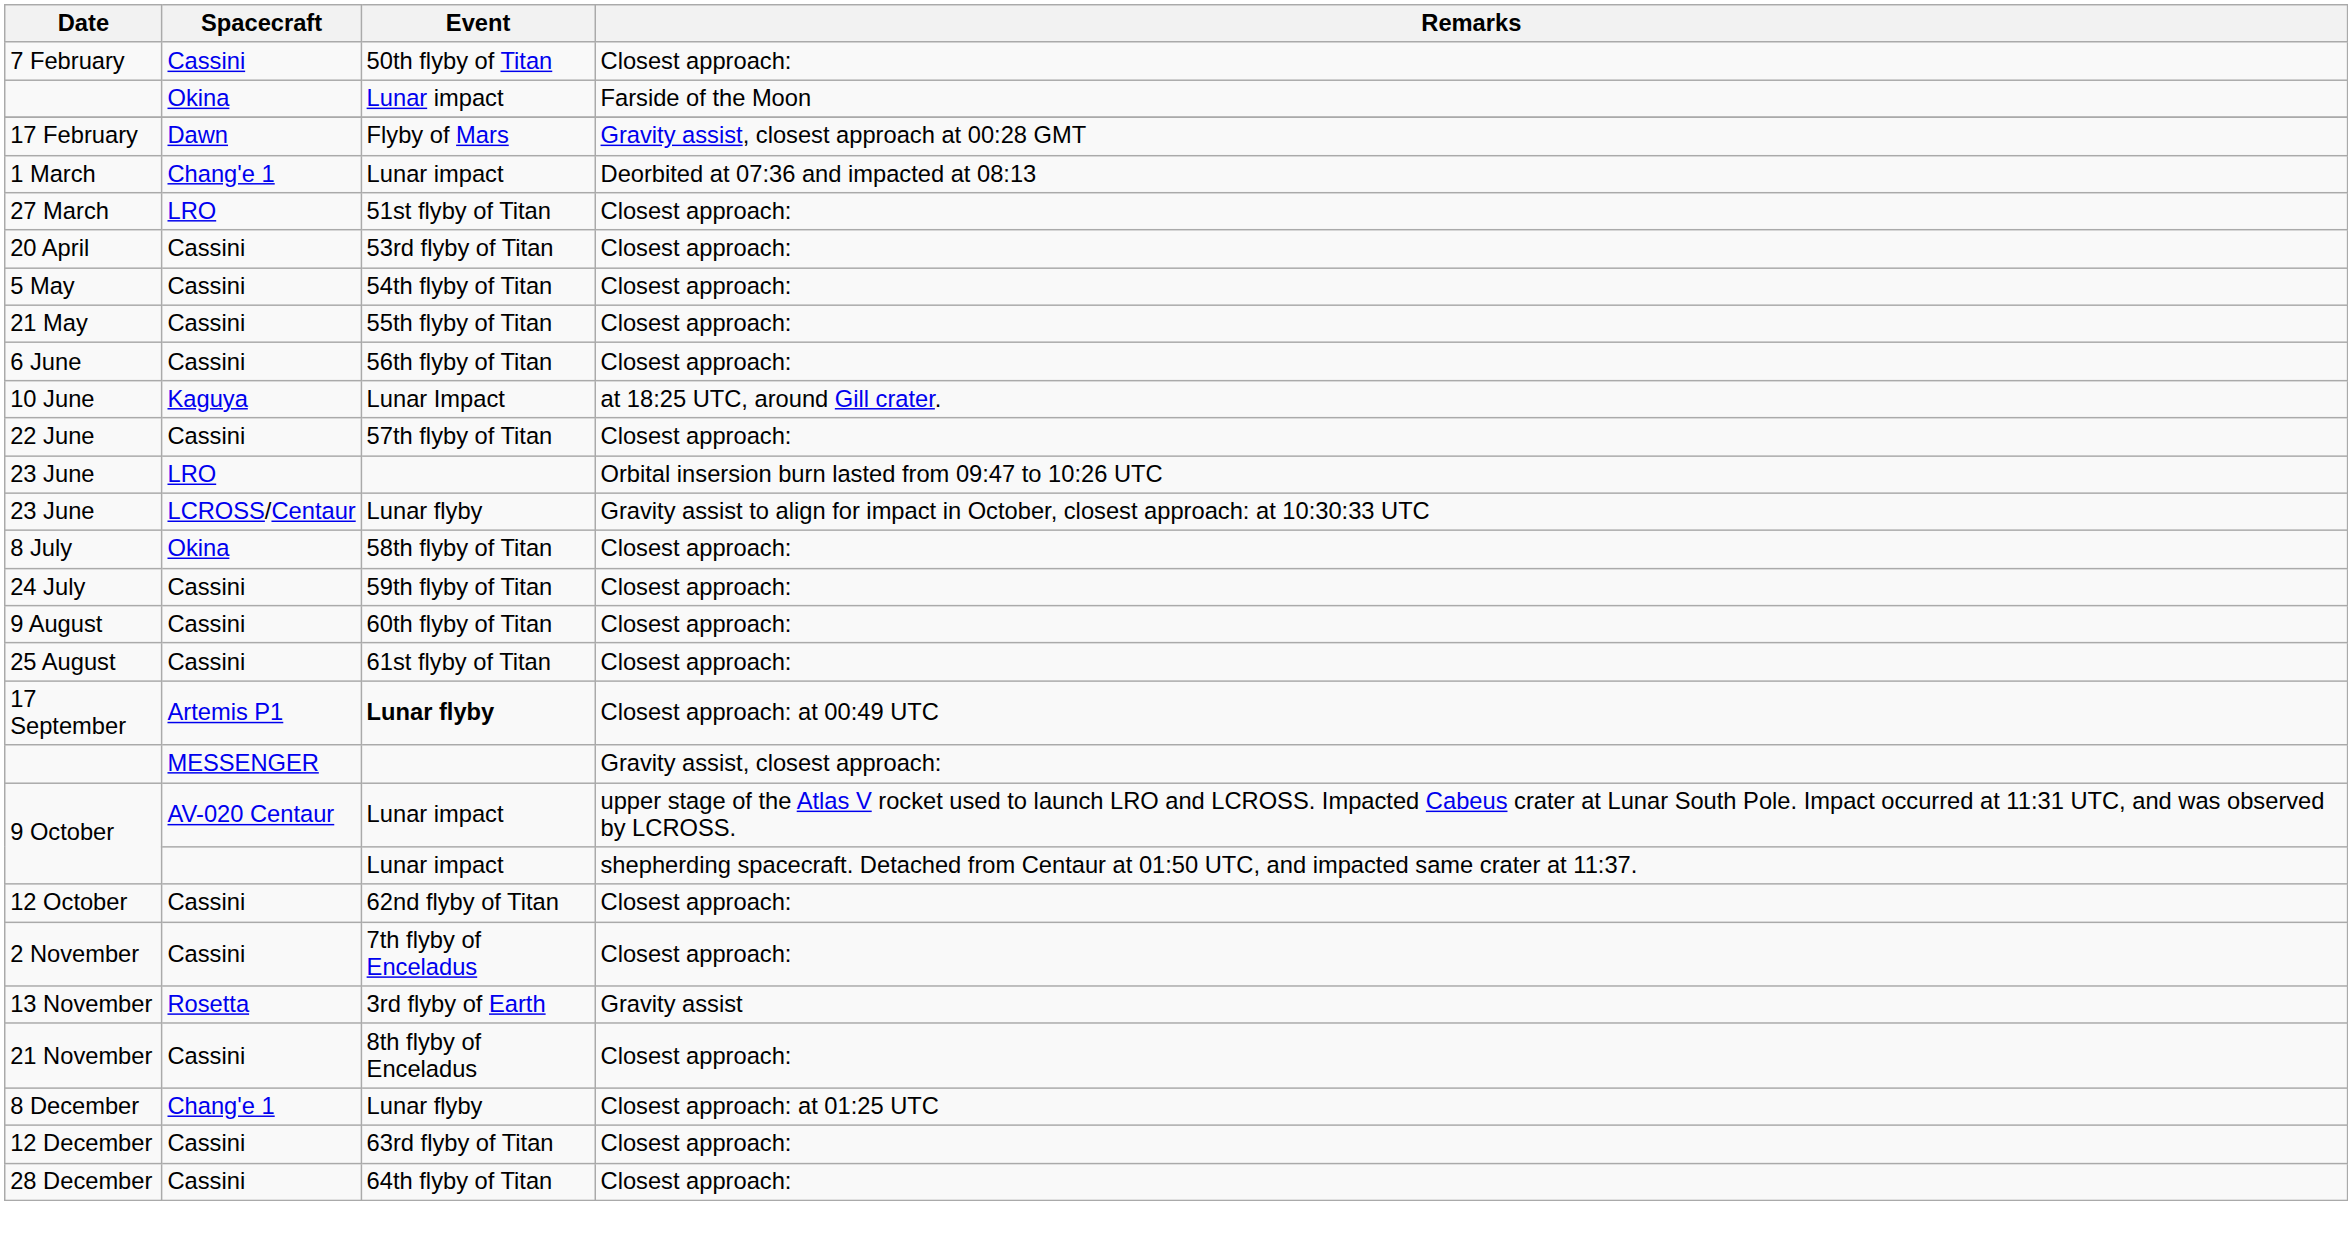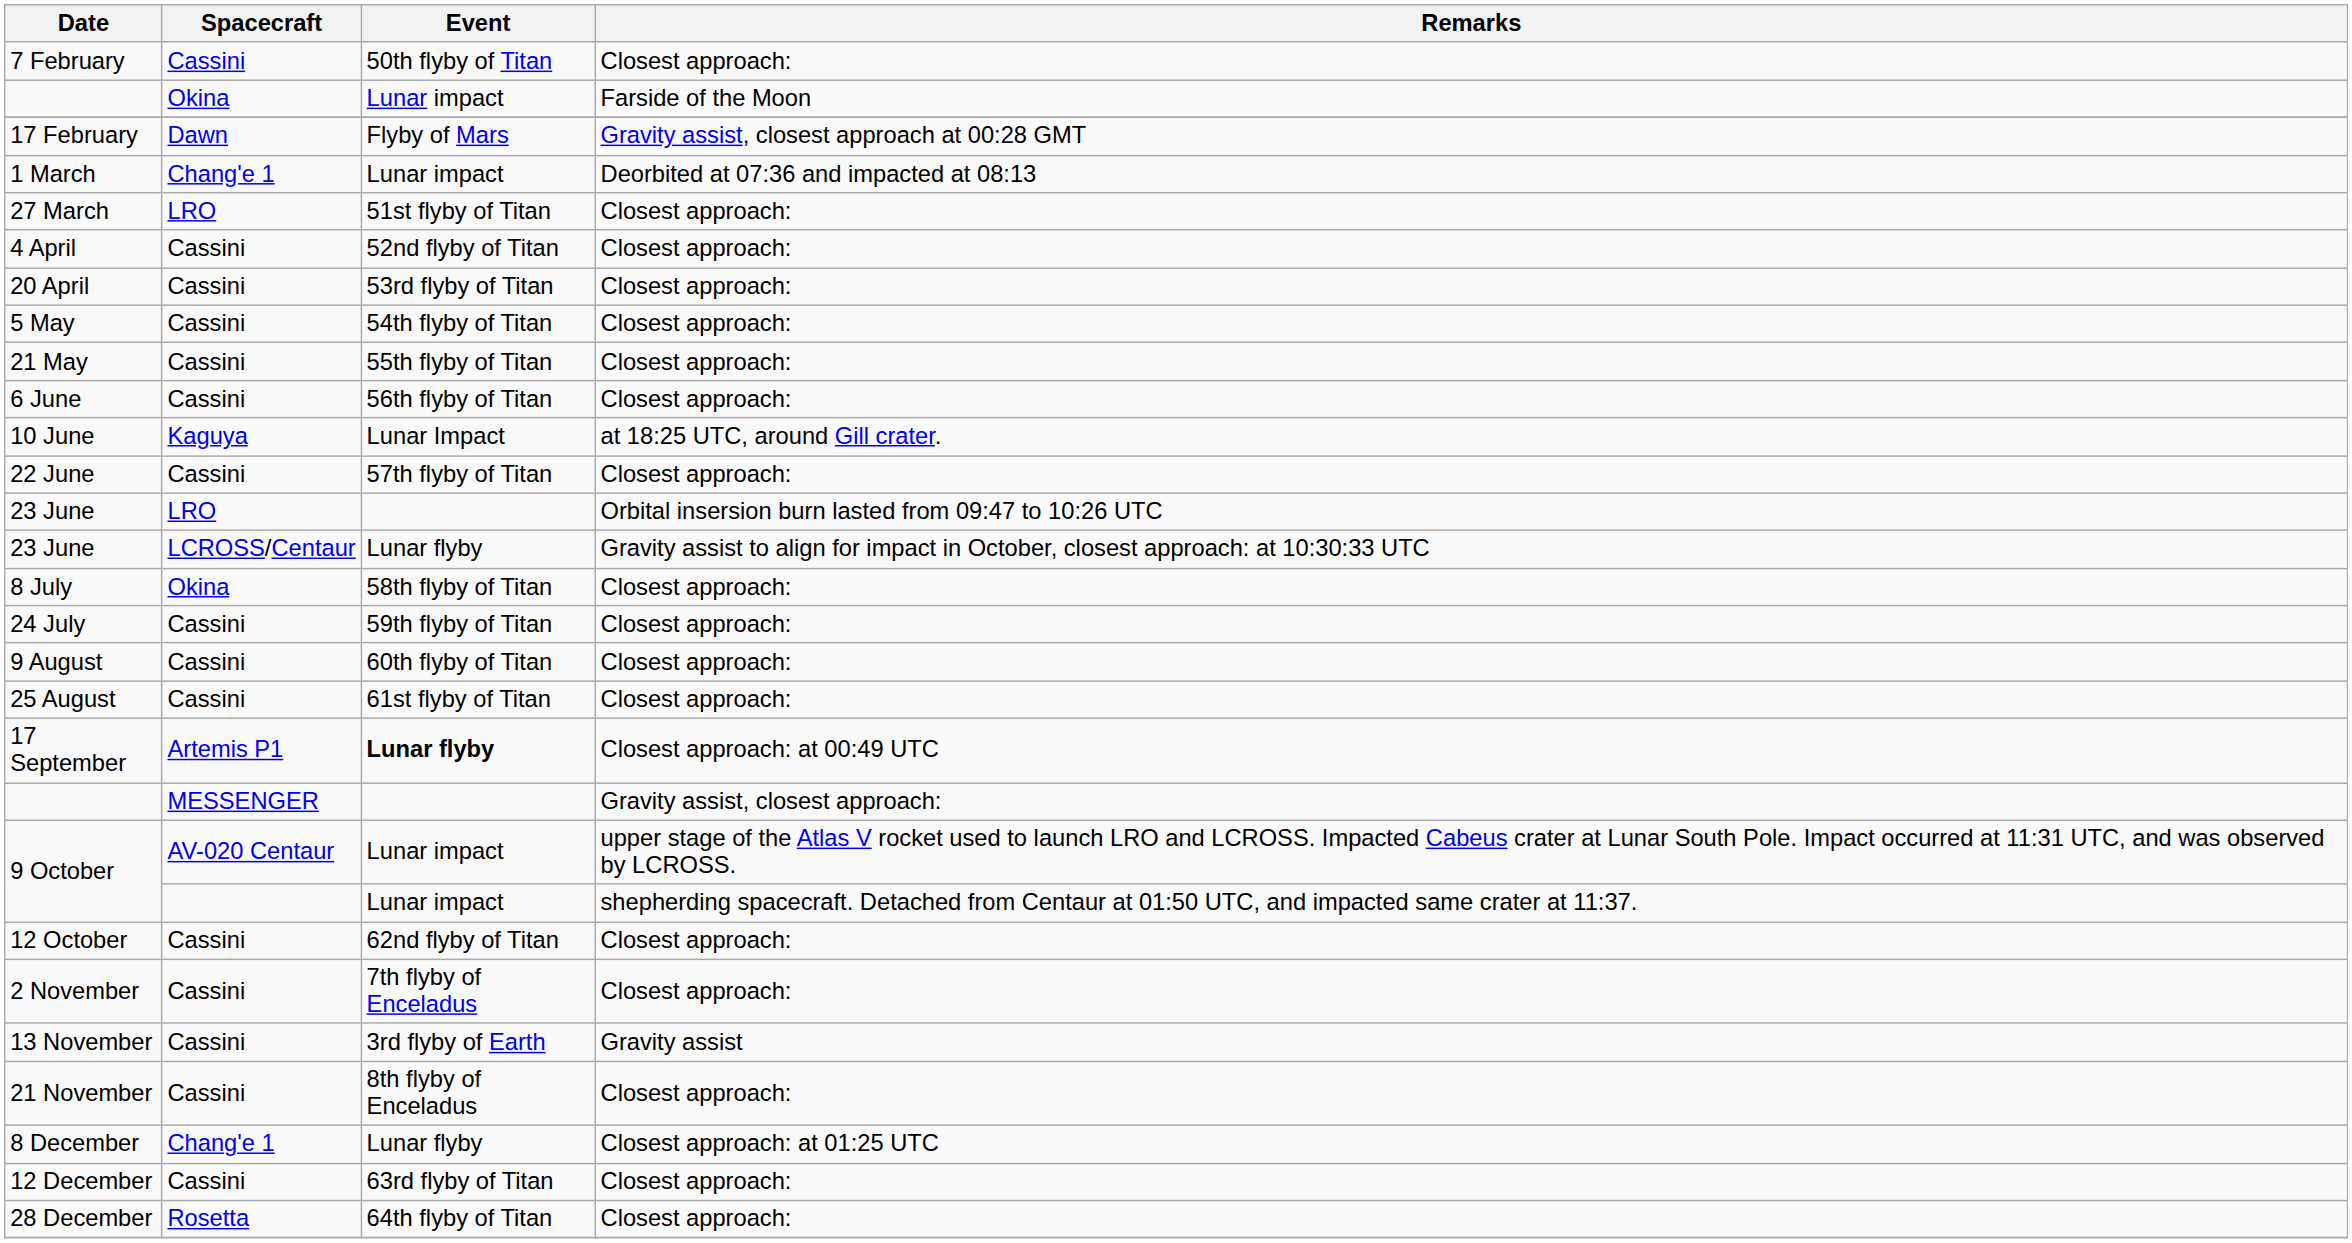 <table class=wikitable width="100%">
 <tr>
 <th>Date</th>
 <th>Spacecraft</th>
 <th>Event</th>
 <th>Remarks</th>
 </tr>
 <tr>
 <td>7 February</td>
 <td><a href='#'>Cassini</a></td>
 <td>50th flyby of <a href='#'>Titan</a></td>
 <td>Closest approach: </td>
 </tr>
 <tr>
 <td></td>
 <td><a href='#'>Okina</a></td>
 <td><a href='#'>Lunar</a> impact</td>
 <td>Farside of the Moon</td>
 </tr>
 <tr>
 </tr>
 <tr>
 <td>17 February</td>
 <td><a href='#'>Dawn</a></td>
 <td>Flyby of <a href='#'>Mars</a></td>
 <td><a href='#'>Gravity assist</a>, closest approach  at 00:28 GMT</td>
 </tr>
 <tr>
 <td>1 March</td>
 <td><a href='#'>Chang'e 1</a></td>
 <td>Lunar impact</td>
 <td>Deorbited at 07:36 and impacted at 08:13</td>
 </tr>
 <tr>
 <td>27 March</td>
 <td><a href='#'>LRO</a></td>
 <td>51st flyby of Titan</td>
+<td>Closest approach: </td>
+</tr>
+<tr>
+<td>4 April</td>
+<td>Cassini</td>
+<td>52nd flyby of Titan</td>
 <td>Closest approach: </td>
 </tr>
 <tr>
 <td>20 April</td>
 <td>Cassini</td>
 <td>53rd flyby of Titan</td>
 <td>Closest approach: </td>
 </tr>
 <tr>
 <td>5 May</td>
 <td>Cassini</td>
 <td>54th flyby of Titan</td>
 <td>Closest approach: </td>
 </tr>
 <tr>
 <td>21 May</td>
 <td>Cassini</td>
 <td>55th flyby of Titan</td>
 <td>Closest approach: </td>
 </tr>
 <tr>
 <td>6 June</td>
 <td>Cassini</td>
 <td>56th flyby of Titan</td>
 <td>Closest approach: </td>
 </tr>
 <tr>
 <td>10 June</td>
 <td><a href='#'>Kaguya</a></td>
 <td>Lunar Impact</td>
 <td>at 18:25 UTC, around <a href='#'>Gill crater</a>.</td>
 </tr>
 <tr>
 <td>22 June</td>
 <td>Cassini</td>
 <td>57th flyby of Titan</td>
 <td>Closest approach: </td>
 </tr>
 <tr>
 <td>23 June</td>
 <td><a href='#'>LRO</a></td>
 <td></td>
 <td>Orbital insersion burn lasted from 09:47 to 10:26 UTC</td>
 </tr>
 <tr>
 <td>23 June</td>
 <td><a href='#'>LCROSS</a>/<a href='#'>Centaur</a></td>
 <td>Lunar flyby</td>
 <td>Gravity assist to align for impact in October, closest approach:  at 10:30:33 UTC</td>
 </tr>
 <tr>
 <td>8 July</td>
 <td><a href='#'>Okina</a></td>
 <td>58th flyby of Titan</td>
 <td>Closest approach: </td>
 </tr>
 <tr>
 <td>24 July</td>
 <td>Cassini</td>
 <td>59th flyby of Titan</td>
 <td>Closest approach: </td>
 </tr>
 <tr>
 <td>9 August</td>
 <td>Cassini</td>
 <td>60th flyby of Titan</td>
 <td>Closest approach: </td>
 </tr>
 <tr>
 <td>25 August</td>
 <td>Cassini</td>
 <td>61st flyby of Titan</td>
 <td>Closest approach: </td>
 </tr>
 <tr>
 <td>17 September</td>
 <td><a href='#'>Artemis P1</a></td>
 <td><strong>Lunar flyby</strong></td>
 <td>Closest approach:  at 00:49 UTC</td>
 </tr>
 <tr>
 <td></td>
 <td><a href='#'>MESSENGER</a></td>
 <td></td>
 <td>Gravity assist, closest approach: </td>
 </tr>
 <tr>
 <td rowspan="2">9 October</td>
 <td><a href='#'>AV-020 Centaur</a></td>
 <td>Lunar impact</td>
 <td> upper stage of the <a href='#'>Atlas V</a> rocket used to launch LRO and LCROSS. Impacted <a href='#'>Cabeus</a> crater at Lunar South Pole. Impact occurred at 11:31 UTC, and was observed by LCROSS.</td>
 </tr>
 <tr>
 <td></td>
 <td>Lunar impact</td>
 <td> shepherding spacecraft. Detached from Centaur at 01:50 UTC, and impacted same crater at 11:37.</td>
 </tr>
 <tr>
 <td>12 October</td>
 <td>Cassini</td>
 <td>62nd flyby of Titan</td>
 <td>Closest approach: </td>
 </tr>
 <tr>
 <td>2 November</td>
 <td>Cassini</td>
 <td>7th flyby of <a href='#'>Enceladus</a></td>
 <td>Closest approach: </td>
 </tr>
 <tr>
 <td>13 November</td>
-<td><a href='#'>Rosetta</a></td>
+<td>Cassini</td>
 <td>3rd flyby of <a href='#'>Earth</a></td>
 <td>Gravity assist</td>
 </tr>
 <tr>
 <td>21 November</td>
 <td>Cassini</td>
 <td>8th flyby of Enceladus</td>
 <td>Closest approach: </td>
 </tr>
 <tr>
 <td>8 December</td>
 <td><a href='#'>Chang'e 1</a></td>
 <td>Lunar flyby</td>
 <td>Closest approach:  at 01:25 UTC</td>
 </tr>
 <tr>
 <td>12 December</td>
 <td>Cassini</td>
 <td>63rd flyby of Titan</td>
 <td>Closest approach: </td>
 </tr>
 <tr>
 <td>28 December</td>
-<td>Cassini</td>
+<td><a href='#'>Rosetta</a></td>
 <td>64th flyby of Titan</td>
 <td>Closest approach: </td>
 </tr>
 <tr>
 </tr>
 </table>
